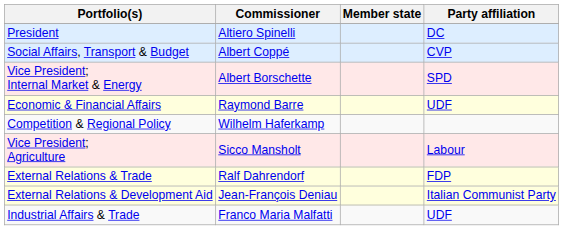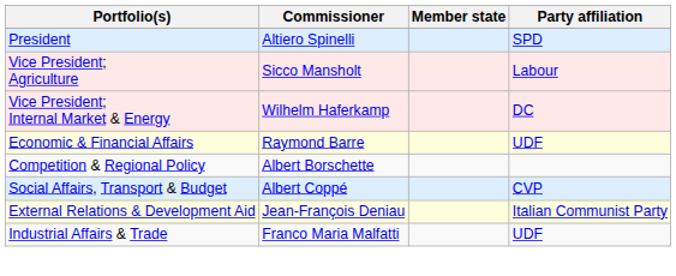 <table class="wikitable">
 <tr>
 <th>Portfolio(s)</th>
 <th>Commissioner</th>
 <th>Member state</th>
 <th>Party affiliation</th>
 </tr>
 <tr>
 </tr>
 <tr>
 </tr>
 <tr ---- bgcolor=#DDEEFF>
 <td><a href='#'>President</a></td>
 <td><a href='#'>Altiero Spinelli</a></td>
 <td></td>
-<td><a href='#'>DC</a></td>
+<td><a href='#'>SPD</a></td>
 </tr>
-<tr ---- bgcolor=#DDEEFF>
-<td><a href='#'>Social Affairs</a>, <a href='#'>Transport</a> & <a href='#'>Budget</a></td>
-<td><a href='#'>Albert Coppé</a></td>
+<tr --- bgcolor=#FFE8E8>
+<td><a href='#'>Vice President</a>;<br><a href='#'>Agriculture</a></td>
+<td><a href='#'>Sicco Mansholt</a></td>
 <td></td>
-<td><a href='#'>CVP</a></td>
+<td><a href='#'>Labour</a></td>
 </tr>
 <tr --- bgcolor=#FFE8E8>
 <td><a href='#'>Vice President</a>;<br><a href='#'>Internal Market</a> & <a href='#'>Energy</a></td>
-<td><a href='#'>Albert Borschette</a></td>
+<td><a href='#'>Wilhelm Haferkamp</a></td>
 <td></td>
-<td><a href='#'>SPD</a></td>
+<td><a href='#'>DC</a></td>
 </tr>
 <tr ---- bgcolor=#FFFFDD>
 <td><a href='#'>Economic & Financial Affairs</a></td>
 <td><a href='#'>Raymond Barre</a></td>
 <td></td>
 <td><a href='#'>UDF</a></td>
 </tr>
 <tr>
 <td><a href='#'>Competition</a> & <a href='#'>Regional Policy</a></td>
-<td><a href='#'>Wilhelm Haferkamp</a></td>
+<td><a href='#'>Albert Borschette</a></td>
 <td></td>
 <td></td>
 </tr>
-<tr --- bgcolor=#FFE8E8>
-<td><a href='#'>Vice President</a>;<br><a href='#'>Agriculture</a></td>
-<td><a href='#'>Sicco Mansholt</a></td>
+<tr ---- bgcolor=#DDEEFF>
+<td><a href='#'>Social Affairs</a>, <a href='#'>Transport</a> & <a href='#'>Budget</a></td>
+<td><a href='#'>Albert Coppé</a></td>
 <td></td>
-<td><a href='#'>Labour</a></td>
-</tr>
-<tr --- bgcolor=#FFFFDD>
-<td><a href='#'>External Relations & Trade</a></td>
-<td><a href='#'>Ralf Dahrendorf</a></td>
-<td></td>
-<td><a href='#'>FDP</a></td>
+<td><a href='#'>CVP</a></td>
 </tr>
 <tr --- bgcolor=#FFFFDD>
 <td><a href='#'>External Relations & Development Aid</a></td>
 <td><a href='#'>Jean-François Deniau</a></td>
 <td></td>
 <td><a href='#'>Italian Communist Party</a></td>
 </tr>
 <tr --bgcolor=>
 <td><a href='#'>Industrial Affairs</a> & <a href='#'>Trade</a></td>
 <td><a href='#'>Franco Maria Malfatti</a></td>
 <td></td>
 <td><a href='#'>UDF</a></td>
 </tr>
 </table>
